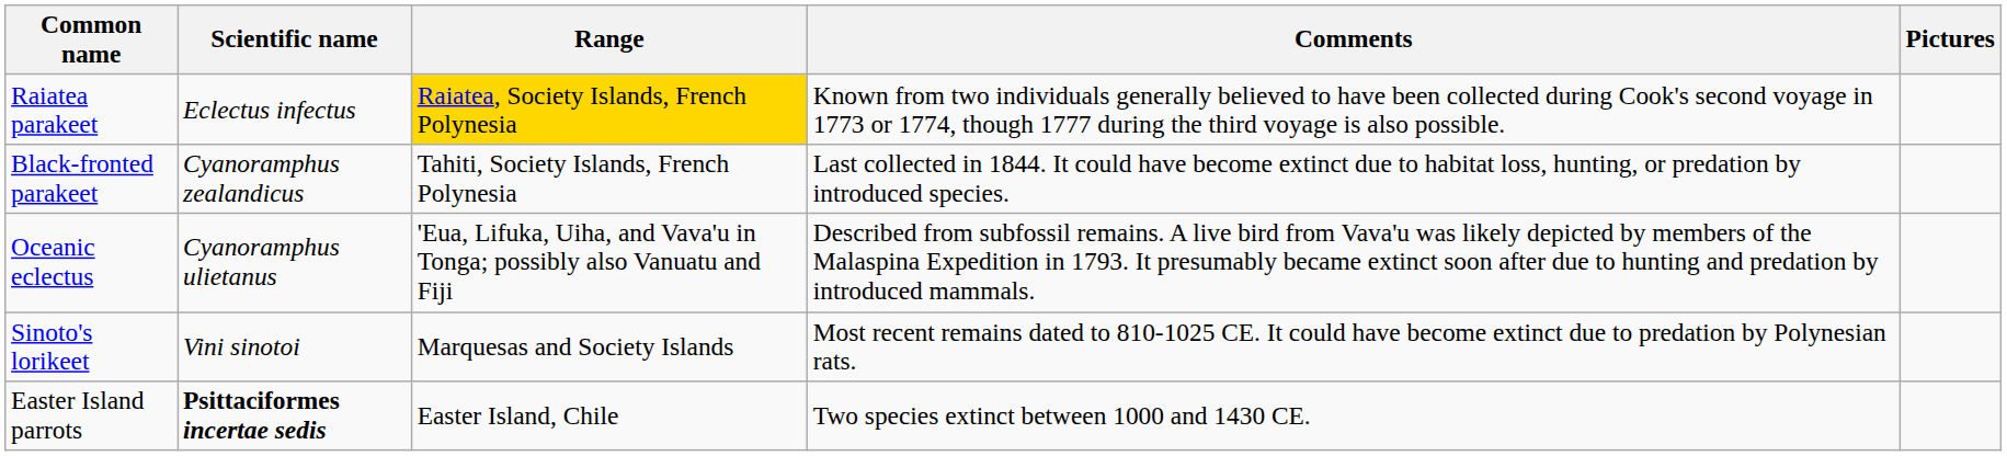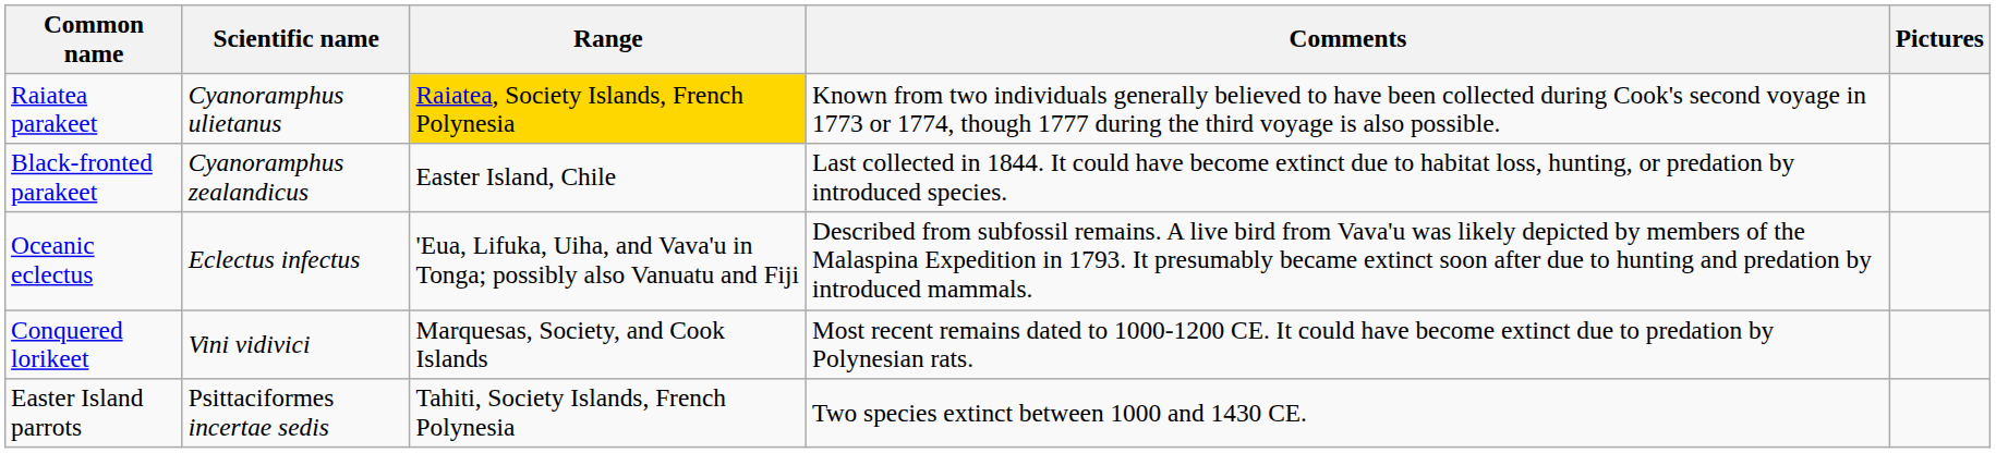 <table class="wikitable sortable">
 <tr>
 <th>Common name</th>
 <th>Scientific name</th>
 <th>Range</th>
 <th class="unsortable">Comments</th>
 <th class="unsortable">Pictures</th>
 </tr>
 <tr>
 <td><a href='#'>Raiatea parakeet</a></td>
-<td><em>Eclectus infectus</em></td>
+<td><em>Cyanoramphus ulietanus</em></td>
 <td style="background: gold;"><a href='#'>Raiatea</a>, Society Islands, French Polynesia</td>
 <td>Known from two individuals generally believed to have been collected during Cook's second voyage in 1773 or 1774, though 1777 during the third voyage is also possible.</td>
 <td></td>
 </tr>
 <tr>
 <td><a href='#'>Black-fronted parakeet</a></td>
 <td><em>Cyanoramphus zealandicus</em></td>
-<td>Tahiti, Society Islands, French Polynesia</td>
+<td>Easter Island, Chile</td>
 <td>Last collected in 1844. It could have become extinct due to habitat loss, hunting, or predation by introduced species.</td>
 <td></td>
 </tr>
 <tr>
 <td><a href='#'>Oceanic eclectus</a></td>
-<td><em>Cyanoramphus ulietanus</em></td>
+<td><em>Eclectus infectus</em></td>
 <td>'Eua, Lifuka, Uiha, and Vava'u in Tonga; possibly also Vanuatu and Fiji</td>
 <td>Described from subfossil remains. A live bird from Vava'u was likely depicted by members of the Malaspina Expedition in 1793. It presumably became extinct soon after due to hunting and predation by introduced mammals.</td>
 <td></td>
 </tr>
 <tr>
-<td><a href='#'>Sinoto's lorikeet</a></td>
-<td><em>Vini sinotoi</em></td>
-<td>Marquesas and Society Islands</td>
-<td>Most recent remains dated to 810-1025 CE. It could have become extinct due to predation by Polynesian rats.</td>
+<td><a href='#'>Conquered lorikeet</a></td>
+<td><em>Vini vidivici</em></td>
+<td>Marquesas, Society, and Cook Islands</td>
+<td>Most recent remains dated to 1000-1200 CE. It could have become extinct due to predation by Polynesian rats.</td>
 <td></td>
 </tr>
 <tr>
 <td>Easter Island parrots</td>
-<td><strong>Psittaciformes <em>incertae sedis</em></strong></td>
-<td>Easter Island, Chile</td>
+<td>Psittaciformes <em>incertae sedis</em></td>
+<td>Tahiti, Society Islands, French Polynesia</td>
 <td>Two species extinct between 1000 and 1430 CE.</td>
 <td></td>
 </tr>
 </table>
